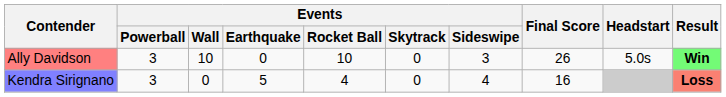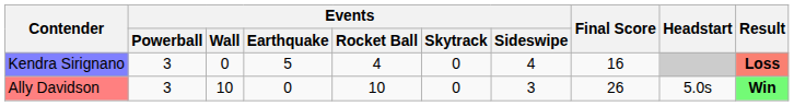 <table class="wikitable" style="text-align:center;">
 <tr>
 <th rowspan=2>Contender</th>
 <th colspan=6>Events</th>
 <th rowspan=2>Final Score</th>
 <th rowspan=2>Headstart</th>
 <th rowspan=2>Result</th>
 </tr>
 <tr>
 <th>Powerball</th>
 <th>Wall</th>
 <th>Earthquake</th>
 <th>Rocket Ball</th>
 <th>Skytrack</th>
 <th>Sideswipe</th>
 </tr>
 <tr>
+<td bgcolor=#8080ff style="text-align:left;">Kendra Sirignano</td>
+<td>3</td>
+<td>0</td>
+<td>5</td>
+<td>4</td>
+<td>0</td>
+<td>4</td>
+<td>16</td>
+<td style="background:#ccc"></td>
+<td style="text-align:center; background:salmon;"><strong>Loss</strong></td>
+</tr>
+<tr>
 <td bgcolor=#ff8080 style="text-align:left;">Ally Davidson</td>
 <td>3</td>
 <td>10</td>
 <td>0</td>
 <td>10</td>
 <td>0</td>
 <td>3</td>
 <td>26</td>
 <td>5.0s</td>
 <td style="text-align:center; background:#73fb76;"><strong>Win</strong></td>
 </tr>
-<tr>
-<td bgcolor=#8080ff style="text-align:left;">Kendra Sirignano</td>
-<td>3</td>
-<td>0</td>
-<td>5</td>
-<td>4</td>
-<td>0</td>
-<td>4</td>
-<td>16</td>
-<td style="background:#ccc"></td>
-<td style="text-align:center; background:salmon;"><strong>Loss</strong></td>
-</tr>
 </table>
